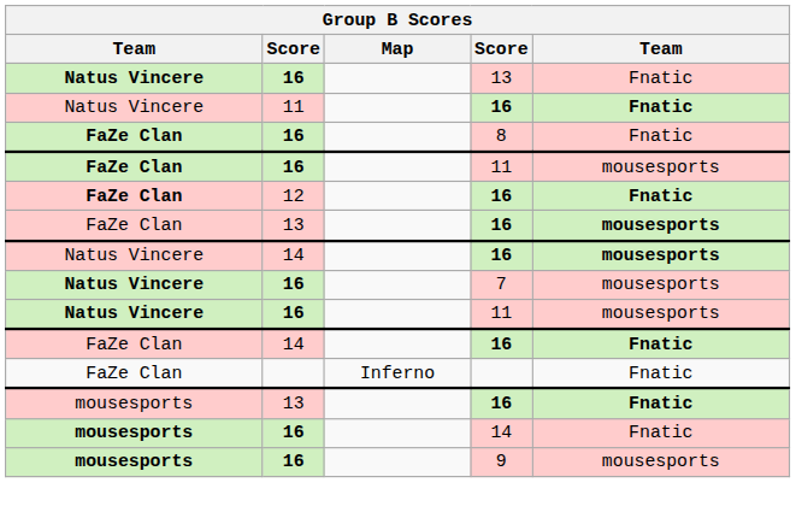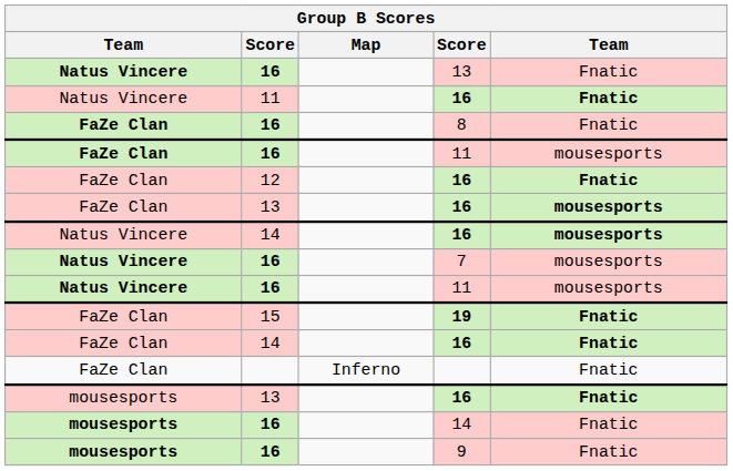 <table class="wikitable" style="text-align: center;">
 <tr>
 <th colspan=5>Group B Scores</th>
 </tr>
 <tr>
 <th width="181px">Team</th>
 <th width="20px">Score</th>
 <th width="100px">Map</th>
 <th width="20px">Score</th>
 <th width="181px">Team</th>
 </tr>
 <tr>
 <td style="background: #D0F0C0;"><strong>Natus Vincere</strong></td>
 <td style="background: #D0F0C0;"><strong>16</strong></td>
 <td></td>
 <td style="background: #FFCCCC;">13</td>
 <td style="background: #FFCCCC;">Fnatic</td>
 </tr>
 <tr>
 <td style="background: #FFCCCC;">Natus Vincere</td>
 <td style="background: #FFCCCC;">11</td>
 <td></td>
 <td style="background: #D0F0C0;"><strong>16</strong></td>
 <td style="background: #D0F0C0;"><strong>Fnatic</strong></td>
 </tr>
 <tr style="text-align:center;border-width:0 0 2px 0; border-style:solid;border-color:black;">
 <td style="background: #D0F0C0;"><strong>FaZe Clan</strong></td>
 <td style="background: #D0F0C0;"><strong>16</strong></td>
 <td></td>
 <td style="background: #FFCCCC;">8</td>
 <td style="background: #FFCCCC;">Fnatic</td>
 </tr>
 <tr>
 <td style="background: #D0F0C0;"><strong>FaZe Clan</strong></td>
 <td style="background: #D0F0C0;"><strong>16</strong></td>
 <td></td>
 <td style="background: #FFCCCC;">11</td>
 <td style="background: #FFCCCC;">mousesports</td>
 </tr>
 <tr>
-<td style="background: #FFCCCC;"><strong>FaZe Clan</strong></td>
+<td style="background: #FFCCCC;">FaZe Clan</td>
 <td style="background: #FFCCCC;">12</td>
 <td></td>
 <td style="background: #D0F0C0;"><strong>16</strong></td>
 <td style="background: #D0F0C0;"><strong>Fnatic</strong></td>
 </tr>
 <tr style="text-align:center;border-width:0 0 2px 0; border-style:solid;border-color:black;">
 <td style="background: #FFCCCC;">FaZe Clan</td>
 <td style="background: #FFCCCC;">13</td>
 <td></td>
 <td style="background: #D0F0C0;"><strong>16</strong></td>
 <td style="background: #D0F0C0;"><strong>mousesports</strong></td>
 </tr>
 <tr>
 <td style="background: #FFCCCC;">Natus Vincere</td>
 <td style="background: #FFCCCC;">14</td>
 <td></td>
 <td style="background: #D0F0C0;"><strong>16</strong></td>
 <td style="background: #D0F0C0;"><strong>mousesports</strong></td>
 </tr>
 <tr>
 <td style="background: #D0F0C0;"><strong>Natus Vincere</strong></td>
 <td style="background: #D0F0C0;"><strong>16</strong></td>
 <td></td>
 <td style="background: #FFCCCC;">7</td>
 <td style="background: #FFCCCC;">mousesports</td>
 </tr>
 <tr style="text-align:center;border-width:0 0 2px 0; border-style:solid;border-color:black;">
 <td style="background: #D0F0C0;"><strong>Natus Vincere</strong></td>
 <td style="background: #D0F0C0;"><strong>16</strong></td>
 <td></td>
 <td style="background: #FFCCCC;">11</td>
 <td style="background: #FFCCCC;">mousesports</td>
 </tr>
 <tr>
 <td style="background: #FFCCCC;">FaZe Clan</td>
+<td style="background: #FFCCCC;">15</td>
+<td></td>
+<td style="background: #D0F0C0;"><strong>19</strong></td>
+<td style="background: #D0F0C0;"><strong>Fnatic</strong></td>
+</tr>
+<tr>
+<td style="background: #FFCCCC;">FaZe Clan</td>
 <td style="background: #FFCCCC;">14</td>
 <td></td>
 <td style="background: #D0F0C0;"><strong>16</strong></td>
 <td style="background: #D0F0C0;"><strong>Fnatic</strong></td>
 </tr>
 <tr style="text-align:center;border-width:0 0 2px 0; border-style:solid;border-color:black;">
 <td>FaZe Clan</td>
 <td></td>
 <td>Inferno</td>
 <td></td>
 <td>Fnatic</td>
 </tr>
 <tr>
 <td style="background: #FFCCCC;">mousesports</td>
 <td style="background: #FFCCCC;">13</td>
 <td></td>
 <td style="background: #D0F0C0;"><strong>16</strong></td>
 <td style="background: #D0F0C0;"><strong>Fnatic</strong></td>
 </tr>
 <tr>
 <td style="background: #D0F0C0;"><strong>mousesports</strong></td>
 <td style="background: #D0F0C0;"><strong>16</strong></td>
 <td></td>
 <td style="background: #FFCCCC;">14</td>
 <td style="background: #FFCCCC;">Fnatic</td>
 </tr>
 <tr>
 <td style="background: #D0F0C0;"><strong>mousesports</strong></td>
 <td style="background: #D0F0C0;"><strong>16</strong></td>
 <td></td>
 <td style="background: #FFCCCC;">9</td>
-<td style="background: #FFCCCC;">mousesports</td>
+<td style="background: #FFCCCC;">Fnatic</td>
 </tr>
 </table>
